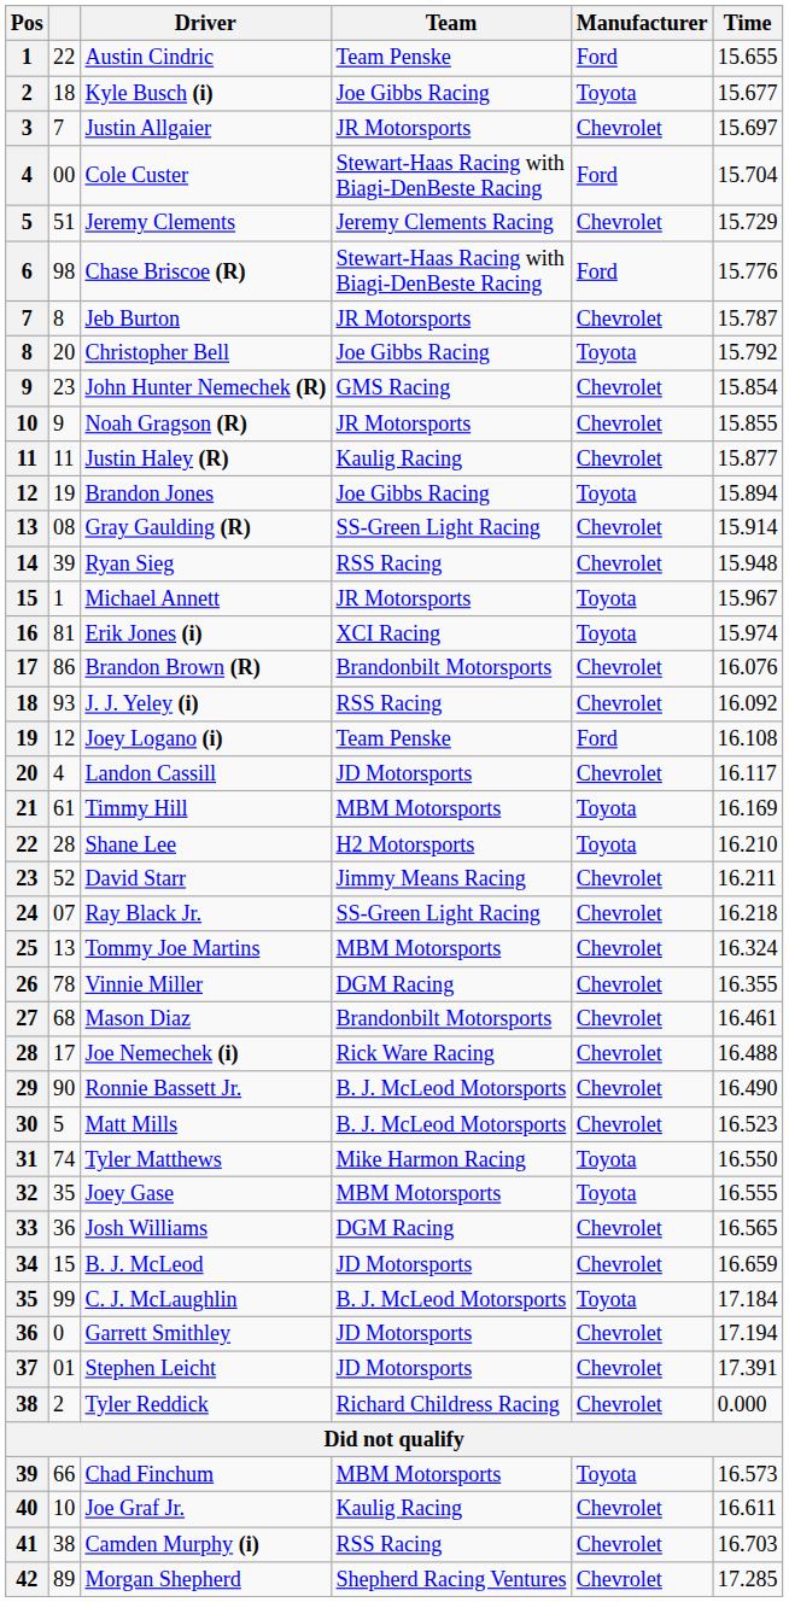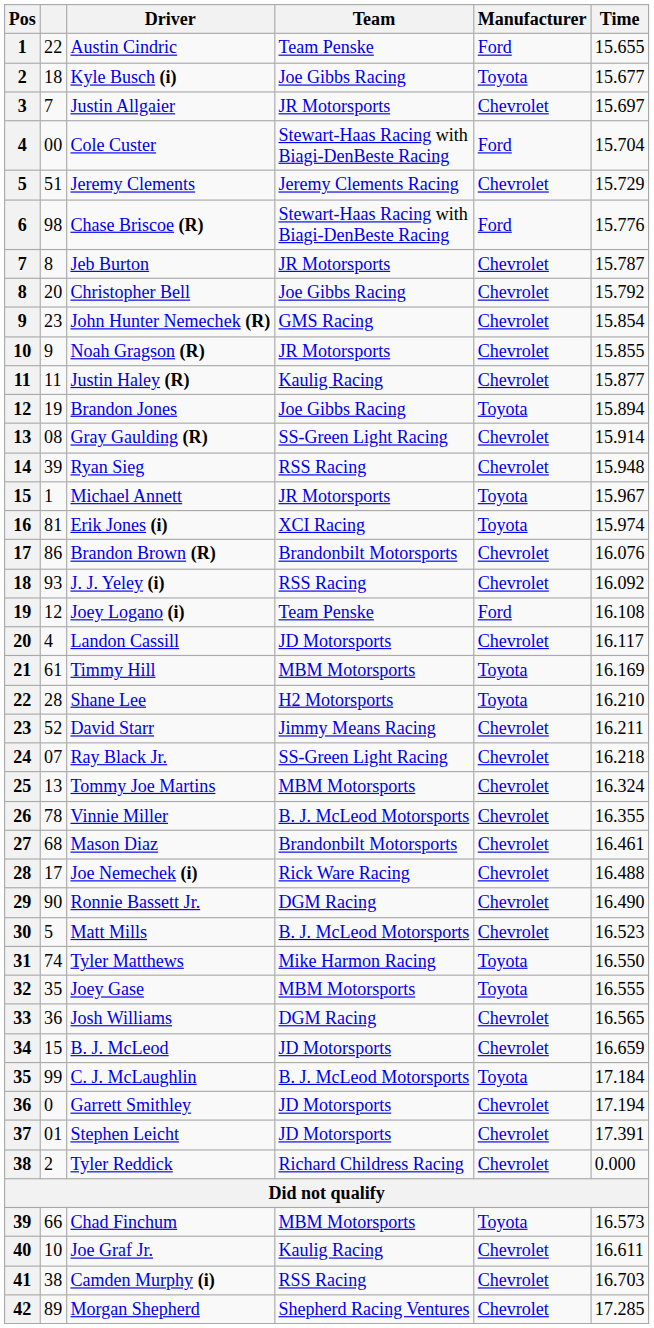 <table class="wikitable" style="font-size:98%">
 <tr>
 <th>Pos</th>
 <th></th>
 <th>Driver</th>
 <th>Team</th>
 <th>Manufacturer</th>
 <th>Time</th>
 </tr>
 <tr>
 <th>1</th>
 <td>22</td>
 <td><a href='#'>Austin Cindric</a></td>
 <td><a href='#'>Team Penske</a></td>
 <td><a href='#'>Ford</a></td>
 <td>15.655</td>
 </tr>
 <tr>
 <th>2</th>
 <td>18</td>
 <td><a href='#'>Kyle Busch</a> <strong>(i)</strong></td>
 <td><a href='#'>Joe Gibbs Racing</a></td>
 <td><a href='#'>Toyota</a></td>
 <td>15.677</td>
 </tr>
 <tr>
 <th>3</th>
 <td>7</td>
 <td><a href='#'>Justin Allgaier</a></td>
 <td><a href='#'>JR Motorsports</a></td>
 <td><a href='#'>Chevrolet</a></td>
 <td>15.697</td>
 </tr>
 <tr>
 <th>4</th>
 <td>00</td>
 <td><a href='#'>Cole Custer</a></td>
 <td><a href='#'>Stewart-Haas Racing</a> with <br> <a href='#'>Biagi-DenBeste Racing</a></td>
 <td><a href='#'>Ford</a></td>
 <td>15.704</td>
 </tr>
 <tr>
 <th>5</th>
 <td>51</td>
 <td><a href='#'>Jeremy Clements</a></td>
 <td><a href='#'>Jeremy Clements Racing</a></td>
 <td><a href='#'>Chevrolet</a></td>
 <td>15.729</td>
 </tr>
 <tr>
 <th>6</th>
 <td>98</td>
 <td><a href='#'>Chase Briscoe</a> <strong>(R)</strong></td>
 <td><a href='#'>Stewart-Haas Racing</a> with <br> <a href='#'>Biagi-DenBeste Racing</a></td>
 <td><a href='#'>Ford</a></td>
 <td>15.776</td>
 </tr>
 <tr>
 <th>7</th>
 <td>8</td>
 <td><a href='#'>Jeb Burton</a></td>
 <td><a href='#'>JR Motorsports</a></td>
 <td><a href='#'>Chevrolet</a></td>
 <td>15.787</td>
 </tr>
 <tr>
 <th>8</th>
 <td>20</td>
 <td><a href='#'>Christopher Bell</a></td>
 <td><a href='#'>Joe Gibbs Racing</a></td>
-<td><a href='#'>Toyota</a></td>
+<td><a href='#'>Chevrolet</a></td>
 <td>15.792</td>
 </tr>
 <tr>
 <th>9</th>
 <td>23</td>
 <td><a href='#'>John Hunter Nemechek</a> <strong>(R)</strong></td>
 <td><a href='#'>GMS Racing</a></td>
 <td><a href='#'>Chevrolet</a></td>
 <td>15.854</td>
 </tr>
 <tr>
 <th>10</th>
 <td>9</td>
 <td><a href='#'>Noah Gragson</a> <strong>(R)</strong></td>
 <td><a href='#'>JR Motorsports</a></td>
 <td><a href='#'>Chevrolet</a></td>
 <td>15.855</td>
 </tr>
 <tr>
 <th>11</th>
 <td>11</td>
 <td><a href='#'>Justin Haley</a> <strong>(R)</strong></td>
 <td><a href='#'>Kaulig Racing</a></td>
 <td><a href='#'>Chevrolet</a></td>
 <td>15.877</td>
 </tr>
 <tr>
 <th>12</th>
 <td>19</td>
 <td><a href='#'>Brandon Jones</a></td>
 <td><a href='#'>Joe Gibbs Racing</a></td>
 <td><a href='#'>Toyota</a></td>
 <td>15.894</td>
 </tr>
 <tr>
 <th>13</th>
 <td>08</td>
 <td><a href='#'>Gray Gaulding</a> <strong>(R)</strong></td>
 <td><a href='#'>SS-Green Light Racing</a></td>
 <td><a href='#'>Chevrolet</a></td>
 <td>15.914</td>
 </tr>
 <tr>
 <th>14</th>
 <td>39</td>
 <td><a href='#'>Ryan Sieg</a></td>
 <td><a href='#'>RSS Racing</a></td>
 <td><a href='#'>Chevrolet</a></td>
 <td>15.948</td>
 </tr>
 <tr>
 <th>15</th>
 <td>1</td>
 <td><a href='#'>Michael Annett</a></td>
 <td><a href='#'>JR Motorsports</a></td>
 <td><a href='#'>Toyota</a></td>
 <td>15.967</td>
 </tr>
 <tr>
 <th>16</th>
 <td>81</td>
 <td><a href='#'>Erik Jones</a> <strong>(i)</strong></td>
 <td><a href='#'>XCI Racing</a></td>
 <td><a href='#'>Toyota</a></td>
 <td>15.974</td>
 </tr>
 <tr>
 <th>17</th>
 <td>86</td>
 <td><a href='#'>Brandon Brown</a> <strong>(R)</strong></td>
 <td><a href='#'>Brandonbilt Motorsports</a></td>
 <td><a href='#'>Chevrolet</a></td>
 <td>16.076</td>
 </tr>
 <tr>
 <th>18</th>
 <td>93</td>
 <td><a href='#'>J. J. Yeley</a> <strong>(i)</strong></td>
 <td><a href='#'>RSS Racing</a></td>
 <td><a href='#'>Chevrolet</a></td>
 <td>16.092</td>
 </tr>
 <tr>
 <th>19</th>
 <td>12</td>
 <td><a href='#'>Joey Logano</a> <strong>(i)</strong></td>
 <td><a href='#'>Team Penske</a></td>
 <td><a href='#'>Ford</a></td>
 <td>16.108</td>
 </tr>
 <tr>
 <th>20</th>
 <td>4</td>
 <td><a href='#'>Landon Cassill</a></td>
 <td><a href='#'>JD Motorsports</a></td>
 <td><a href='#'>Chevrolet</a></td>
 <td>16.117</td>
 </tr>
 <tr>
 <th>21</th>
 <td>61</td>
 <td><a href='#'>Timmy Hill</a></td>
 <td><a href='#'>MBM Motorsports</a></td>
 <td><a href='#'>Toyota</a></td>
 <td>16.169</td>
 </tr>
 <tr>
 <th>22</th>
 <td>28</td>
 <td><a href='#'>Shane Lee</a></td>
 <td><a href='#'>H2 Motorsports</a></td>
 <td><a href='#'>Toyota</a></td>
 <td>16.210</td>
 </tr>
 <tr>
 <th>23</th>
 <td>52</td>
 <td><a href='#'>David Starr</a></td>
 <td><a href='#'>Jimmy Means Racing</a></td>
 <td><a href='#'>Chevrolet</a></td>
 <td>16.211</td>
 </tr>
 <tr>
 <th>24</th>
 <td>07</td>
 <td><a href='#'>Ray Black Jr.</a></td>
 <td><a href='#'>SS-Green Light Racing</a></td>
 <td><a href='#'>Chevrolet</a></td>
 <td>16.218</td>
 </tr>
 <tr>
 <th>25</th>
 <td>13</td>
 <td><a href='#'>Tommy Joe Martins</a></td>
 <td><a href='#'>MBM Motorsports</a></td>
 <td><a href='#'>Chevrolet</a></td>
 <td>16.324</td>
 </tr>
 <tr>
 <th>26</th>
 <td>78</td>
 <td><a href='#'>Vinnie Miller</a></td>
-<td><a href='#'>DGM Racing</a></td>
+<td><a href='#'>B. J. McLeod Motorsports</a></td>
 <td><a href='#'>Chevrolet</a></td>
 <td>16.355</td>
 </tr>
 <tr>
 <th>27</th>
 <td>68</td>
 <td><a href='#'>Mason Diaz</a></td>
 <td><a href='#'>Brandonbilt Motorsports</a></td>
 <td><a href='#'>Chevrolet</a></td>
 <td>16.461</td>
 </tr>
 <tr>
 <th>28</th>
 <td>17</td>
 <td><a href='#'>Joe Nemechek</a> <strong>(i)</strong></td>
 <td><a href='#'>Rick Ware Racing</a></td>
 <td><a href='#'>Chevrolet</a></td>
 <td>16.488</td>
 </tr>
 <tr>
 <th>29</th>
 <td>90</td>
 <td><a href='#'>Ronnie Bassett Jr.</a></td>
-<td><a href='#'>B. J. McLeod Motorsports</a></td>
+<td><a href='#'>DGM Racing</a></td>
 <td><a href='#'>Chevrolet</a></td>
 <td>16.490</td>
 </tr>
 <tr>
 <th>30</th>
 <td>5</td>
 <td><a href='#'>Matt Mills</a></td>
 <td><a href='#'>B. J. McLeod Motorsports</a></td>
 <td><a href='#'>Chevrolet</a></td>
 <td>16.523</td>
 </tr>
 <tr>
 <th>31</th>
 <td>74</td>
 <td><a href='#'>Tyler Matthews</a></td>
 <td><a href='#'>Mike Harmon Racing</a></td>
 <td><a href='#'>Toyota</a></td>
 <td>16.550</td>
 </tr>
 <tr>
 <th>32</th>
 <td>35</td>
 <td><a href='#'>Joey Gase</a></td>
 <td><a href='#'>MBM Motorsports</a></td>
 <td><a href='#'>Toyota</a></td>
 <td>16.555</td>
 </tr>
 <tr>
 <th>33</th>
 <td>36</td>
 <td><a href='#'>Josh Williams</a></td>
 <td><a href='#'>DGM Racing</a></td>
 <td><a href='#'>Chevrolet</a></td>
 <td>16.565</td>
 </tr>
 <tr>
 <th>34</th>
 <td>15</td>
 <td><a href='#'>B. J. McLeod</a></td>
 <td><a href='#'>JD Motorsports</a></td>
 <td><a href='#'>Chevrolet</a></td>
 <td>16.659</td>
 </tr>
 <tr>
 <th>35</th>
 <td>99</td>
 <td><a href='#'>C. J. McLaughlin</a></td>
 <td><a href='#'>B. J. McLeod Motorsports</a></td>
 <td><a href='#'>Toyota</a></td>
 <td>17.184</td>
 </tr>
 <tr>
 <th>36</th>
 <td>0</td>
 <td><a href='#'>Garrett Smithley</a></td>
 <td><a href='#'>JD Motorsports</a></td>
 <td><a href='#'>Chevrolet</a></td>
 <td>17.194</td>
 </tr>
 <tr>
 <th>37</th>
 <td>01</td>
 <td><a href='#'>Stephen Leicht</a></td>
 <td><a href='#'>JD Motorsports</a></td>
 <td><a href='#'>Chevrolet</a></td>
 <td>17.391</td>
 </tr>
 <tr>
 <th>38</th>
 <td>2</td>
 <td><a href='#'>Tyler Reddick</a></td>
 <td><a href='#'>Richard Childress Racing</a></td>
 <td><a href='#'>Chevrolet</a></td>
 <td>0.000</td>
 </tr>
 <tr>
 <th colspan="7">Did not qualify</th>
 </tr>
 <tr>
 <th>39</th>
 <td>66</td>
 <td><a href='#'>Chad Finchum</a></td>
 <td><a href='#'>MBM Motorsports</a></td>
 <td><a href='#'>Toyota</a></td>
 <td>16.573</td>
 </tr>
 <tr>
 <th>40</th>
 <td>10</td>
 <td><a href='#'>Joe Graf Jr.</a></td>
 <td><a href='#'>Kaulig Racing</a></td>
 <td><a href='#'>Chevrolet</a></td>
 <td>16.611</td>
 </tr>
 <tr>
 <th>41</th>
 <td>38</td>
 <td><a href='#'>Camden Murphy</a> <strong>(i)</strong></td>
 <td><a href='#'>RSS Racing</a></td>
 <td><a href='#'>Chevrolet</a></td>
 <td>16.703</td>
 </tr>
 <tr>
 <th>42</th>
 <td>89</td>
 <td><a href='#'>Morgan Shepherd</a></td>
 <td><a href='#'>Shepherd Racing Ventures</a></td>
 <td><a href='#'>Chevrolet</a></td>
 <td>17.285</td>
 </tr>
 <tr>
 </tr>
 </table>
